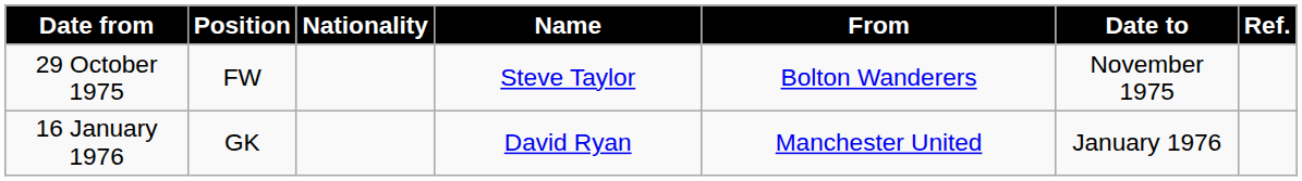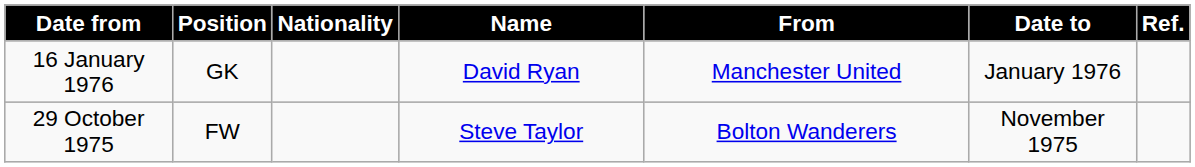 <table class="wikitable" style="text-align:center; font-size:90%; ">
 <tr>
 <th style="background:#000000; color:white; width:100px;">Date from</th>
 <th style="background:#000000; color:white; width:50px;">Position</th>
 <th style="background:#000000; color:white; width:50px;">Nationality</th>
 <th style="background:#000000; color:white; width:150px;">Name</th>
 <th style="background:#000000; color:white; width:200px;">From</th>
 <th style="background:#000000; color:white; width:100px;">Date to</th>
 <th style="background:#000000; color:white; width:25px;">Ref.</th>
 </tr>
 <tr>
+<td>16 January 1976</td>
+<td>GK</td>
+<td></td>
+<td><a href='#'>David Ryan</a></td>
+<td><a href='#'>Manchester United</a></td>
+<td>January 1976</td>
+<td></td>
+</tr>
+<tr>
 <td>29 October 1975</td>
 <td>FW</td>
 <td></td>
 <td><a href='#'>Steve Taylor</a></td>
 <td><a href='#'>Bolton Wanderers</a></td>
 <td>November 1975</td>
 <td></td>
 </tr>
-<tr>
-<td>16 January 1976</td>
-<td>GK</td>
-<td></td>
-<td><a href='#'>David Ryan</a></td>
-<td><a href='#'>Manchester United</a></td>
-<td>January 1976</td>
-<td></td>
-</tr>
 </table>
